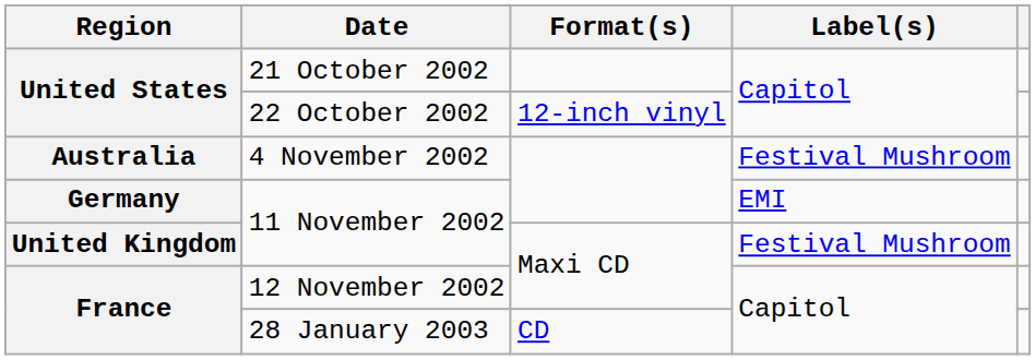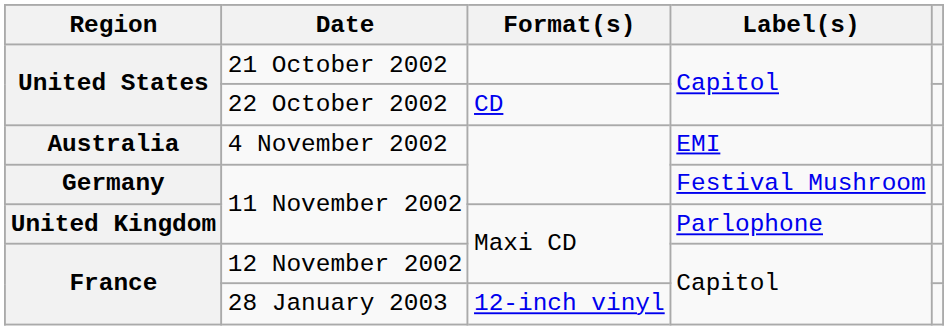 <table class="wikitable plainrowheaders">
 <tr>
 <th scope="col">Region</th>
 <th scope="col">Date</th>
 <th scope="col">Format(s)</th>
 <th scope="col">Label(s)</th>
 <th scope="col"></th>
 </tr>
 <tr>
 <th scope="row" rowspan="2">United States</th>
 <td>21 October 2002</td>
 <td></td>
 <td rowspan="2"><a href='#'>Capitol</a></td>
 <td></td>
 </tr>
 <tr>
 <td>22 October 2002</td>
-<td><a href='#'>12-inch vinyl</a></td>
+<td><a href='#'>CD</a></td>
 <td></td>
 </tr>
 <tr>
 <th scope="row">Australia</th>
 <td>4 November 2002</td>
 <td rowspan="2"></td>
-<td><a href='#'>Festival Mushroom</a></td>
+<td><a href='#'>EMI</a></td>
 <td></td>
 </tr>
 <tr>
 <th scope="row">Germany</th>
 <td rowspan="2">11 November 2002</td>
-<td><a href='#'>EMI</a></td>
+<td><a href='#'>Festival Mushroom</a></td>
 <td></td>
 </tr>
 <tr>
 <th scope="row">United Kingdom</th>
 <td rowspan="2">Maxi CD</td>
-<td><a href='#'>Festival Mushroom</a></td>
+<td><a href='#'>Parlophone</a></td>
 <td></td>
 </tr>
 <tr>
 <th scope="row" rowspan="2">France</th>
 <td>12 November 2002</td>
 <td rowspan="2">Capitol</td>
 <td></td>
 </tr>
 <tr>
 <td>28 January 2003</td>
-<td><a href='#'>CD</a></td>
+<td><a href='#'>12-inch vinyl</a></td>
 <td></td>
 </tr>
 </table>
